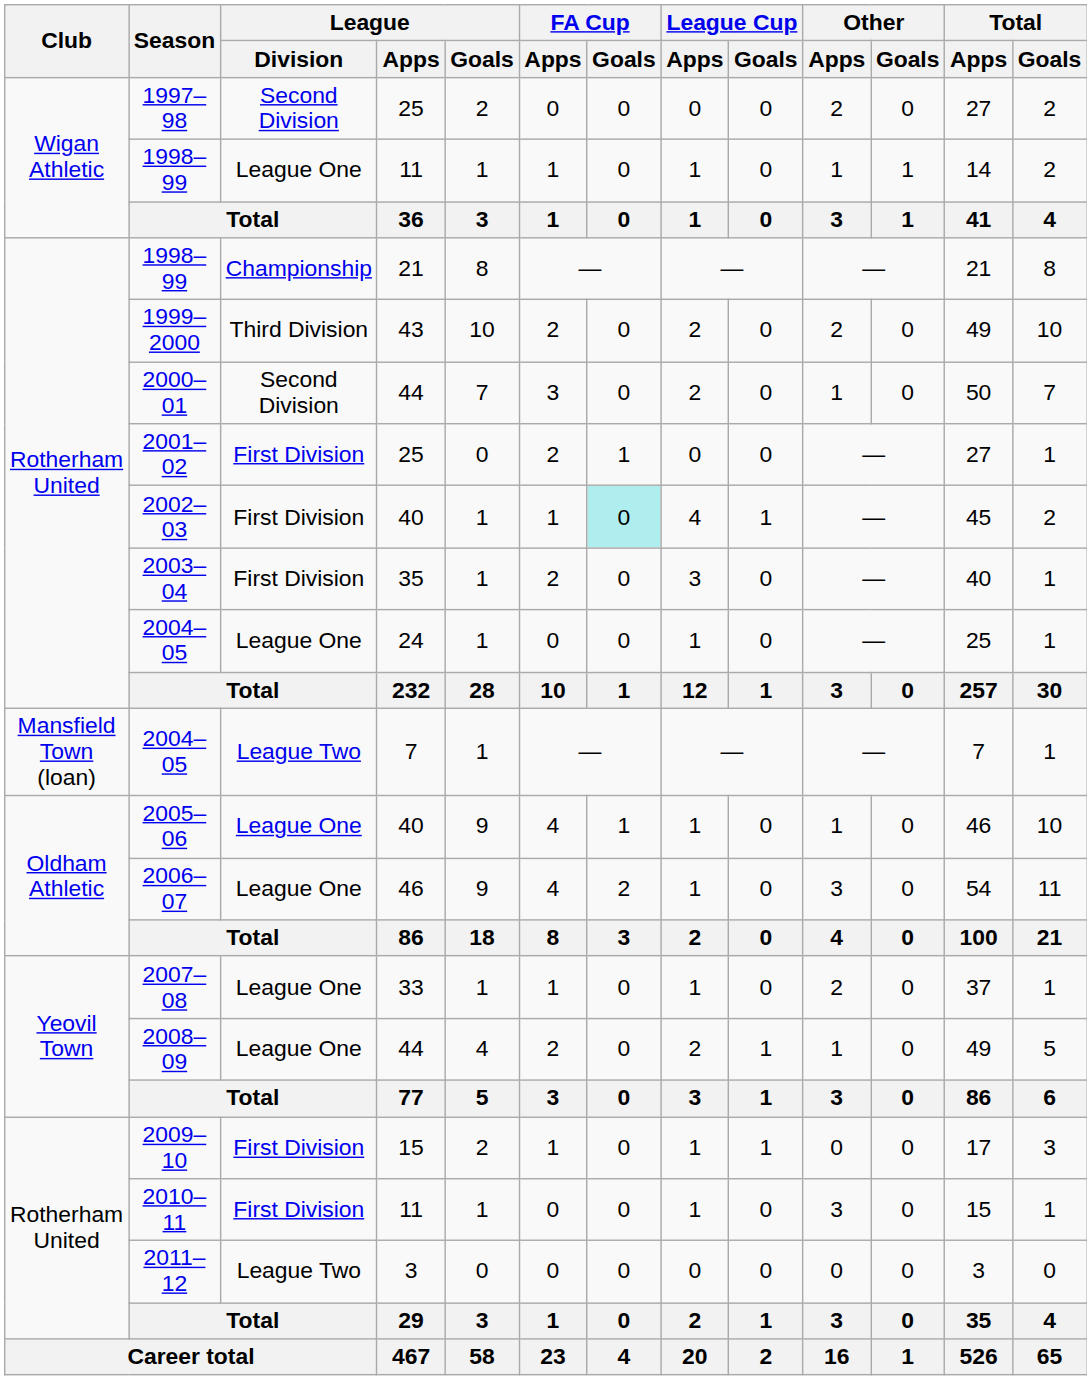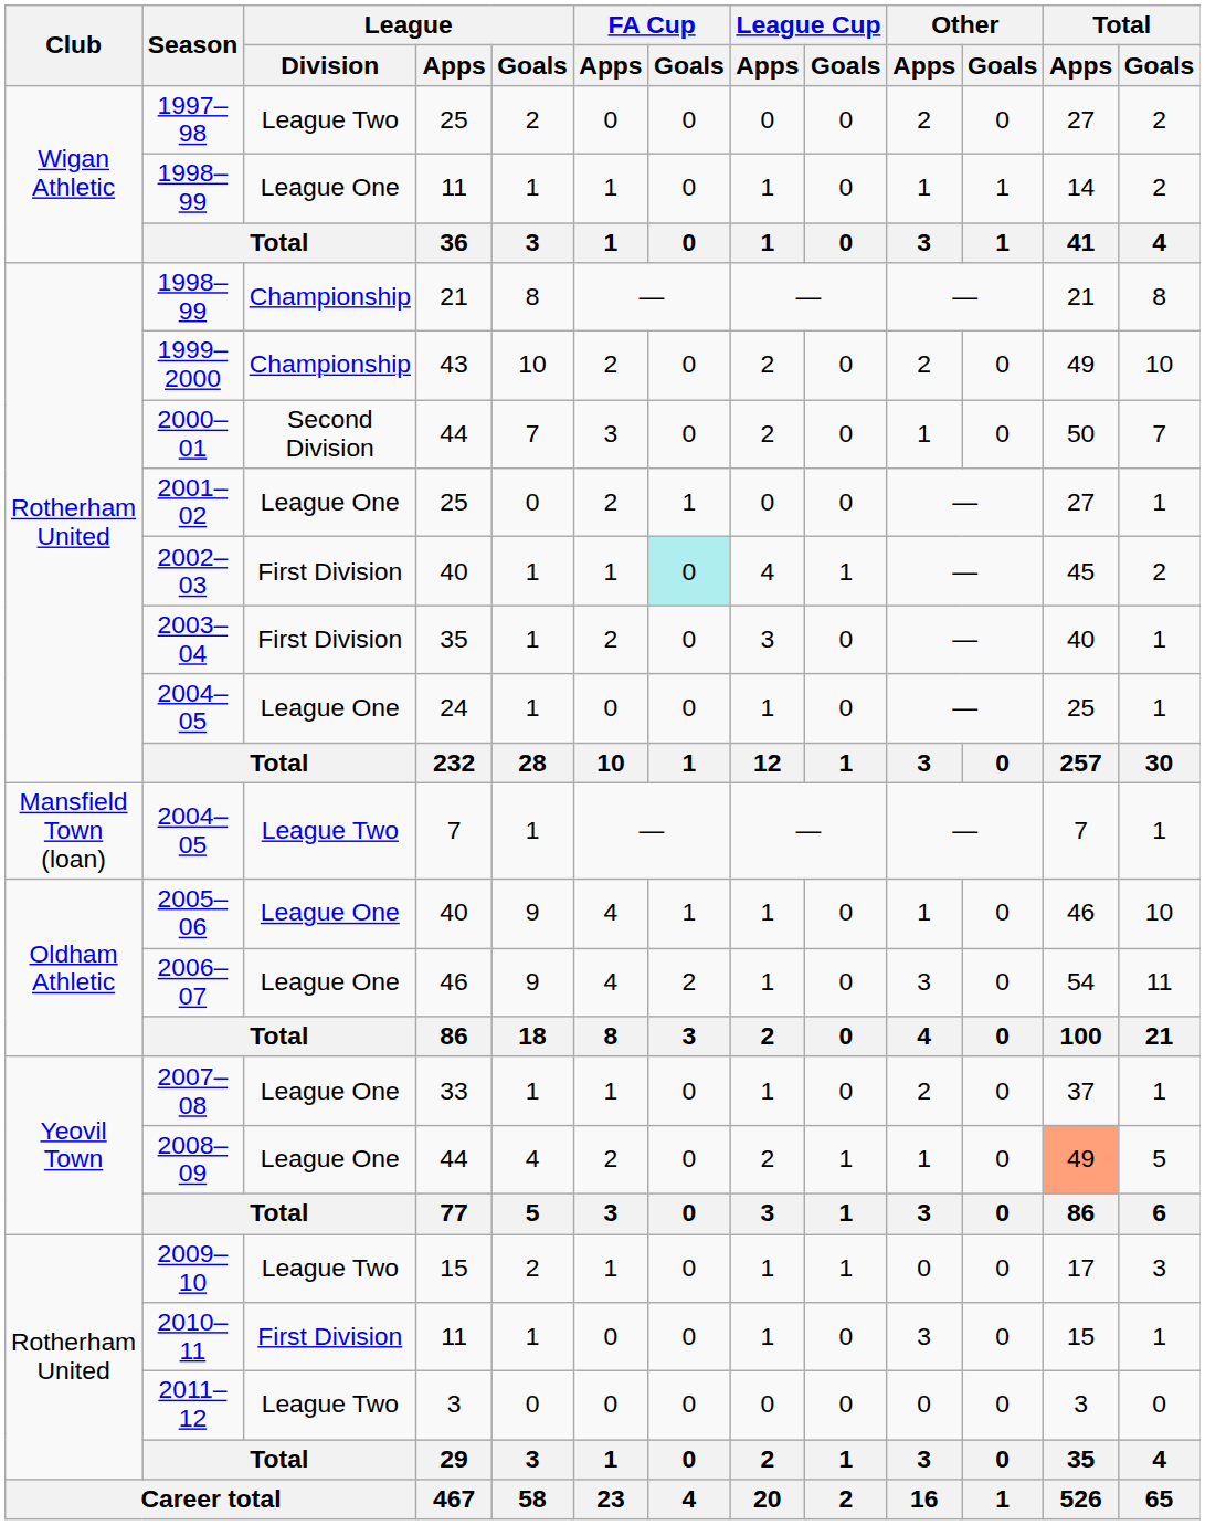 <table class="wikitable" style="text-align: center;">
 <tr>
 <th rowspan="2">Club</th>
 <th rowspan="2">Season</th>
 <th colspan="3">League</th>
 <th colspan="2"><a href='#'>FA Cup</a></th>
 <th colspan="2"><a href='#'>League Cup</a></th>
 <th colspan="2">Other</th>
 <th colspan="2">Total</th>
 </tr>
 <tr>
 <th>Division</th>
 <th>Apps</th>
 <th>Goals</th>
 <th>Apps</th>
 <th>Goals</th>
 <th>Apps</th>
 <th>Goals</th>
 <th>Apps</th>
 <th>Goals</th>
 <th>Apps</th>
 <th>Goals</th>
 </tr>
 <tr>
 <td rowspan="3"><a href='#'>Wigan Athletic</a></td>
 <td><a href='#'>1997–98</a></td>
-<td><a href='#'>Second Division</a></td>
+<td>League Two</td>
 <td>25</td>
 <td>2</td>
 <td>0</td>
 <td>0</td>
 <td>0</td>
 <td>0</td>
 <td>2</td>
 <td>0</td>
 <td>27</td>
 <td>2</td>
 </tr>
 <tr>
 <td><a href='#'>1998–99</a></td>
 <td>League One</td>
 <td>11</td>
 <td>1</td>
 <td>1</td>
 <td>0</td>
 <td>1</td>
 <td>0</td>
 <td>1</td>
 <td>1</td>
 <td>14</td>
 <td>2</td>
 </tr>
 <tr>
 <th colspan=2>Total</th>
 <th>36</th>
 <th>3</th>
 <th>1</th>
 <th>0</th>
 <th>1</th>
 <th>0</th>
 <th>3</th>
 <th>1</th>
 <th>41</th>
 <th>4</th>
 </tr>
 <tr>
 <td rowspan="8"><a href='#'>Rotherham United</a></td>
 <td><a href='#'>1998–99</a></td>
 <td><a href='#'>Championship</a></td>
 <td>21</td>
 <td>8</td>
 <td colspan=2>—</td>
 <td colspan=2>—</td>
 <td colspan=2>—</td>
 <td>21</td>
 <td>8</td>
 </tr>
 <tr>
 <td><a href='#'>1999–2000</a></td>
-<td>Third Division</td>
+<td><a href='#'>Championship</a></td>
 <td>43</td>
 <td>10</td>
 <td>2</td>
 <td>0</td>
 <td>2</td>
 <td>0</td>
 <td>2</td>
 <td>0</td>
 <td>49</td>
 <td>10</td>
 </tr>
 <tr>
 <td><a href='#'>2000–01</a></td>
 <td>Second Division</td>
 <td>44</td>
 <td>7</td>
 <td>3</td>
 <td>0</td>
 <td>2</td>
 <td>0</td>
 <td>1</td>
 <td>0</td>
 <td>50</td>
 <td>7</td>
 </tr>
 <tr>
 <td><a href='#'>2001–02</a></td>
-<td><a href='#'>First Division</a></td>
+<td>League One</td>
 <td>25</td>
 <td>0</td>
 <td>2</td>
 <td>1</td>
 <td>0</td>
 <td>0</td>
 <td colspan=2>—</td>
 <td>27</td>
 <td>1</td>
 </tr>
 <tr>
 <td><a href='#'>2002–03</a></td>
 <td>First Division</td>
 <td>40</td>
 <td>1</td>
 <td>1</td>
 <td style="background: paleturquoise;">0</td>
 <td>4</td>
 <td>1</td>
 <td colspan=2>—</td>
 <td>45</td>
 <td>2</td>
 </tr>
 <tr>
 <td><a href='#'>2003–04</a></td>
 <td>First Division</td>
 <td>35</td>
 <td>1</td>
 <td>2</td>
 <td>0</td>
 <td>3</td>
 <td>0</td>
 <td colspan=2>—</td>
 <td>40</td>
 <td>1</td>
 </tr>
 <tr>
 <td><a href='#'>2004–05</a></td>
 <td>League One</td>
 <td>24</td>
 <td>1</td>
 <td>0</td>
 <td>0</td>
 <td>1</td>
 <td>0</td>
 <td colspan=2>—</td>
 <td>25</td>
 <td>1</td>
 </tr>
 <tr>
 <th colspan=2>Total</th>
 <th>232</th>
 <th>28</th>
 <th>10</th>
 <th>1</th>
 <th>12</th>
 <th>1</th>
 <th>3</th>
 <th>0</th>
 <th>257</th>
 <th>30</th>
 </tr>
 <tr>
 <td><a href='#'>Mansfield Town</a> (loan)</td>
 <td><a href='#'>2004–05</a></td>
 <td><a href='#'>League Two</a></td>
 <td>7</td>
 <td>1</td>
 <td colspan=2>—</td>
 <td colspan=2>—</td>
 <td colspan=2>—</td>
 <td>7</td>
 <td>1</td>
 </tr>
 <tr>
 <td rowspan="3"><a href='#'>Oldham Athletic</a></td>
 <td><a href='#'>2005–06</a></td>
 <td><a href='#'>League One</a></td>
 <td>40</td>
 <td>9</td>
 <td>4</td>
 <td>1</td>
 <td>1</td>
 <td>0</td>
 <td>1</td>
 <td>0</td>
 <td>46</td>
 <td>10</td>
 </tr>
 <tr>
 <td><a href='#'>2006–07</a></td>
 <td>League One</td>
 <td>46</td>
 <td>9</td>
 <td>4</td>
 <td>2</td>
 <td>1</td>
 <td>0</td>
 <td>3</td>
 <td>0</td>
 <td>54</td>
 <td>11</td>
 </tr>
 <tr>
 <th colspan=2>Total</th>
 <th>86</th>
 <th>18</th>
 <th>8</th>
 <th>3</th>
 <th>2</th>
 <th>0</th>
 <th>4</th>
 <th>0</th>
 <th>100</th>
 <th>21</th>
 </tr>
 <tr>
 <td rowspan="3"><a href='#'>Yeovil Town</a></td>
 <td><a href='#'>2007–08</a></td>
 <td>League One</td>
 <td>33</td>
 <td>1</td>
 <td>1</td>
 <td>0</td>
 <td>1</td>
 <td>0</td>
 <td>2</td>
 <td>0</td>
 <td>37</td>
 <td>1</td>
 </tr>
 <tr>
 <td><a href='#'>2008–09</a></td>
 <td>League One</td>
 <td>44</td>
 <td>4</td>
 <td>2</td>
 <td>0</td>
 <td>2</td>
 <td>1</td>
 <td>1</td>
 <td>0</td>
-<td>49</td>
+<td style="background: lightsalmon;">49</td>
 <td>5</td>
 </tr>
 <tr>
 <th colspan=2>Total</th>
 <th>77</th>
 <th>5</th>
 <th>3</th>
 <th>0</th>
 <th>3</th>
 <th>1</th>
 <th>3</th>
 <th>0</th>
 <th>86</th>
 <th>6</th>
 </tr>
 <tr>
 <td rowspan="4">Rotherham United</td>
 <td><a href='#'>2009–10</a></td>
-<td><a href='#'>First Division</a></td>
+<td>League Two</td>
 <td>15</td>
 <td>2</td>
 <td>1</td>
 <td>0</td>
 <td>1</td>
 <td>1</td>
 <td>0</td>
 <td>0</td>
 <td>17</td>
 <td>3</td>
 </tr>
 <tr>
 <td><a href='#'>2010–11</a></td>
 <td><a href='#'>First Division</a></td>
 <td>11</td>
 <td>1</td>
 <td>0</td>
 <td>0</td>
 <td>1</td>
 <td>0</td>
 <td>3</td>
 <td>0</td>
 <td>15</td>
 <td>1</td>
 </tr>
 <tr>
 <td><a href='#'>2011–12</a></td>
 <td>League Two</td>
 <td>3</td>
 <td>0</td>
 <td>0</td>
 <td>0</td>
 <td>0</td>
 <td>0</td>
 <td>0</td>
 <td>0</td>
 <td>3</td>
 <td>0</td>
 </tr>
 <tr>
 <th colspan=2>Total</th>
 <th>29</th>
 <th>3</th>
 <th>1</th>
 <th>0</th>
 <th>2</th>
 <th>1</th>
 <th>3</th>
 <th>0</th>
 <th>35</th>
 <th>4</th>
 </tr>
 <tr>
 <th colspan=3>Career total</th>
 <th>467</th>
 <th>58</th>
 <th>23</th>
 <th>4</th>
 <th>20</th>
 <th>2</th>
 <th>16</th>
 <th>1</th>
 <th>526</th>
 <th>65</th>
 </tr>
 </table>
